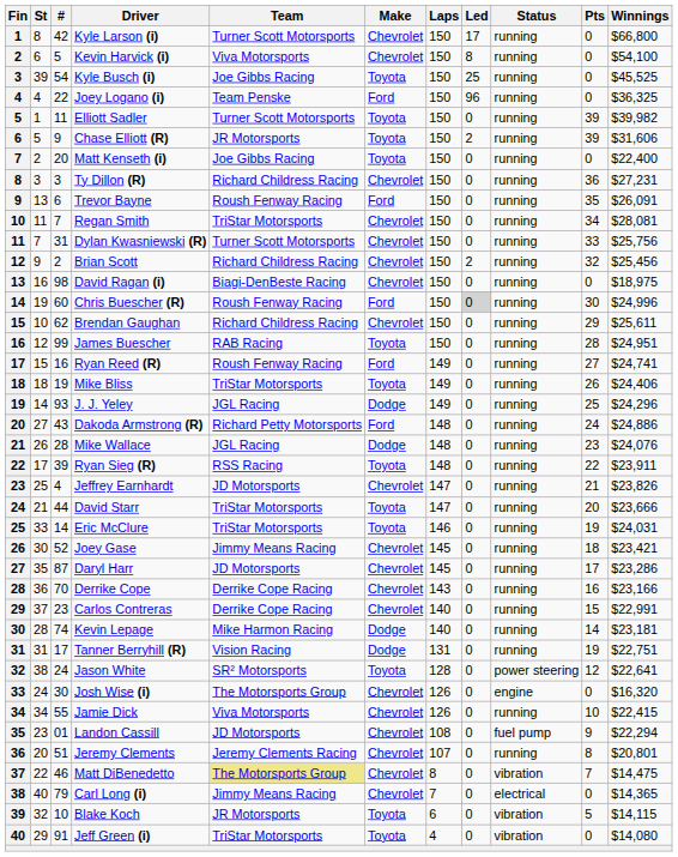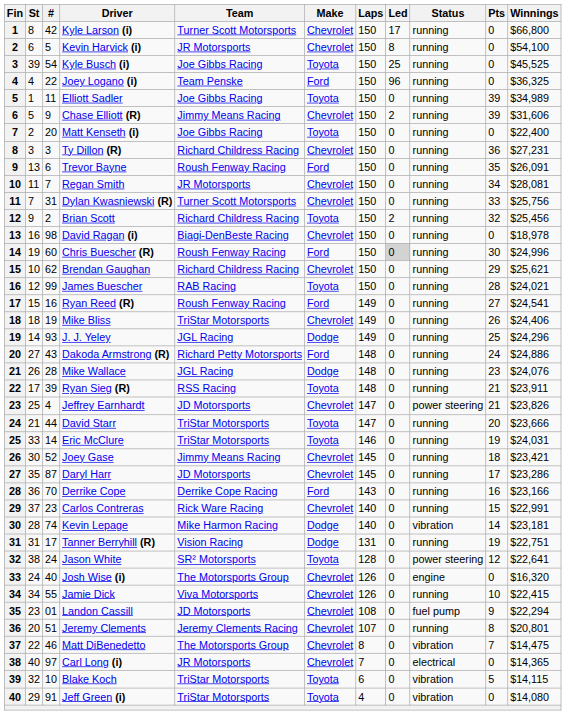 <table class="wikitable" style="font-size:95%">
 <tr>
 <th>Fin</th>
 <th>St</th>
 <th>#</th>
 <th>Driver</th>
 <th>Team</th>
 <th>Make</th>
 <th>Laps</th>
 <th>Led</th>
 <th>Status</th>
 <th>Pts</th>
 <th>Winnings</th>
 </tr>
 <tr>
 <th>1</th>
 <td>8</td>
 <td>42</td>
 <td><a href='#'>Kyle Larson</a> <strong>(i)</strong></td>
 <td><a href='#'>Turner Scott Motorsports</a></td>
 <td><a href='#'>Chevrolet</a></td>
 <td>150</td>
 <td>17</td>
 <td>running</td>
 <td>0</td>
 <td>$66,800</td>
 </tr>
 <tr>
 <th>2</th>
 <td>6</td>
 <td>5</td>
 <td><a href='#'>Kevin Harvick</a> <strong>(i)</strong></td>
-<td><a href='#'>Viva Motorsports</a></td>
+<td><a href='#'>JR Motorsports</a></td>
 <td><a href='#'>Chevrolet</a></td>
 <td>150</td>
 <td>8</td>
 <td>running</td>
 <td>0</td>
 <td>$54,100</td>
 </tr>
 <tr>
 <th>3</th>
 <td>39</td>
 <td>54</td>
 <td><a href='#'>Kyle Busch</a> <strong>(i)</strong></td>
 <td><a href='#'>Joe Gibbs Racing</a></td>
 <td><a href='#'>Toyota</a></td>
 <td>150</td>
 <td>25</td>
 <td>running</td>
 <td>0</td>
 <td>$45,525</td>
 </tr>
 <tr>
 <th>4</th>
 <td>4</td>
 <td>22</td>
 <td><a href='#'>Joey Logano</a> <strong>(i)</strong></td>
 <td><a href='#'>Team Penske</a></td>
 <td><a href='#'>Ford</a></td>
 <td>150</td>
 <td>96</td>
 <td>running</td>
 <td>0</td>
 <td>$36,325</td>
 </tr>
 <tr>
 <th>5</th>
 <td>1</td>
 <td>11</td>
 <td><a href='#'>Elliott Sadler</a></td>
-<td><a href='#'>Turner Scott Motorsports</a></td>
+<td><a href='#'>Joe Gibbs Racing</a></td>
 <td><a href='#'>Toyota</a></td>
 <td>150</td>
 <td>0</td>
 <td>running</td>
 <td>39</td>
-<td>$39,982</td>
+<td>$34,989</td>
 </tr>
 <tr>
 <th>6</th>
 <td>5</td>
 <td>9</td>
 <td><a href='#'>Chase Elliott</a> <strong>(R)</strong></td>
-<td><a href='#'>JR Motorsports</a></td>
-<td><a href='#'>Toyota</a></td>
+<td><a href='#'>Jimmy Means Racing</a></td>
+<td><a href='#'>Chevrolet</a></td>
 <td>150</td>
 <td>2</td>
 <td>running</td>
 <td>39</td>
 <td>$31,606</td>
 </tr>
 <tr>
 <th>7</th>
 <td>2</td>
 <td>20</td>
 <td><a href='#'>Matt Kenseth</a> <strong>(i)</strong></td>
 <td><a href='#'>Joe Gibbs Racing</a></td>
 <td><a href='#'>Toyota</a></td>
 <td>150</td>
 <td>0</td>
 <td>running</td>
 <td>0</td>
 <td>$22,400</td>
 </tr>
 <tr>
 <th>8</th>
 <td>3</td>
 <td>3</td>
 <td><a href='#'>Ty Dillon</a> <strong>(R)</strong></td>
 <td><a href='#'>Richard Childress Racing</a></td>
 <td><a href='#'>Chevrolet</a></td>
 <td>150</td>
 <td>0</td>
 <td>running</td>
 <td>36</td>
 <td>$27,231</td>
 </tr>
 <tr>
 <th>9</th>
 <td>13</td>
 <td>6</td>
 <td><a href='#'>Trevor Bayne</a></td>
 <td><a href='#'>Roush Fenway Racing</a></td>
 <td><a href='#'>Ford</a></td>
 <td>150</td>
 <td>0</td>
 <td>running</td>
 <td>35</td>
 <td>$26,091</td>
 </tr>
 <tr>
 <th>10</th>
 <td>11</td>
 <td>7</td>
 <td><a href='#'>Regan Smith</a></td>
-<td><a href='#'>TriStar Motorsports</a></td>
+<td><a href='#'>JR Motorsports</a></td>
 <td><a href='#'>Chevrolet</a></td>
 <td>150</td>
 <td>0</td>
 <td>running</td>
 <td>34</td>
 <td>$28,081</td>
 </tr>
 <tr>
 <th>11</th>
 <td>7</td>
 <td>31</td>
 <td><a href='#'>Dylan Kwasniewski</a> <strong>(R)</strong></td>
 <td><a href='#'>Turner Scott Motorsports</a></td>
 <td><a href='#'>Chevrolet</a></td>
 <td>150</td>
 <td>0</td>
 <td>running</td>
 <td>33</td>
 <td>$25,756</td>
 </tr>
 <tr>
 <th>12</th>
 <td>9</td>
 <td>2</td>
 <td><a href='#'>Brian Scott</a></td>
 <td><a href='#'>Richard Childress Racing</a></td>
-<td><a href='#'>Chevrolet</a></td>
+<td><a href='#'>Toyota</a></td>
 <td>150</td>
 <td>2</td>
 <td>running</td>
 <td>32</td>
 <td>$25,456</td>
 </tr>
 <tr>
 <th>13</th>
 <td>16</td>
 <td>98</td>
 <td><a href='#'>David Ragan</a> <strong>(i)</strong></td>
 <td><a href='#'>Biagi-DenBeste Racing</a></td>
 <td><a href='#'>Chevrolet</a></td>
 <td>150</td>
 <td>0</td>
 <td>running</td>
 <td>0</td>
-<td>$18,975</td>
+<td>$18,978</td>
 </tr>
 <tr>
 <th>14</th>
 <td>19</td>
 <td>60</td>
 <td><a href='#'>Chris Buescher</a> <strong>(R)</strong></td>
 <td><a href='#'>Roush Fenway Racing</a></td>
 <td><a href='#'>Ford</a></td>
 <td>150</td>
 <td style="background: lightgrey;">0</td>
 <td>running</td>
 <td>30</td>
 <td>$24,996</td>
 </tr>
 <tr>
 <th>15</th>
 <td>10</td>
 <td>62</td>
 <td><a href='#'>Brendan Gaughan</a></td>
 <td><a href='#'>Richard Childress Racing</a></td>
 <td><a href='#'>Chevrolet</a></td>
 <td>150</td>
 <td>0</td>
 <td>running</td>
 <td>29</td>
-<td>$25,611</td>
+<td>$25,621</td>
 </tr>
 <tr>
 <th>16</th>
 <td>12</td>
 <td>99</td>
 <td><a href='#'>James Buescher</a></td>
 <td><a href='#'>RAB Racing</a></td>
 <td><a href='#'>Toyota</a></td>
 <td>150</td>
 <td>0</td>
 <td>running</td>
 <td>28</td>
-<td>$24,951</td>
+<td>$24,021</td>
 </tr>
 <tr>
 <th>17</th>
 <td>15</td>
 <td>16</td>
 <td><a href='#'>Ryan Reed</a> <strong>(R)</strong></td>
 <td><a href='#'>Roush Fenway Racing</a></td>
 <td><a href='#'>Ford</a></td>
 <td>149</td>
 <td>0</td>
 <td>running</td>
 <td>27</td>
-<td>$24,741</td>
+<td>$24,541</td>
 </tr>
 <tr>
 <th>18</th>
 <td>18</td>
 <td>19</td>
 <td><a href='#'>Mike Bliss</a></td>
 <td><a href='#'>TriStar Motorsports</a></td>
-<td><a href='#'>Toyota</a></td>
+<td><a href='#'>Chevrolet</a></td>
 <td>149</td>
 <td>0</td>
 <td>running</td>
 <td>26</td>
 <td>$24,406</td>
 </tr>
 <tr>
 <th>19</th>
 <td>14</td>
 <td>93</td>
 <td><a href='#'>J. J. Yeley</a></td>
 <td><a href='#'>JGL Racing</a></td>
 <td><a href='#'>Dodge</a></td>
 <td>149</td>
 <td>0</td>
 <td>running</td>
 <td>25</td>
 <td>$24,296</td>
 </tr>
 <tr>
 <th>20</th>
 <td>27</td>
 <td>43</td>
 <td><a href='#'>Dakoda Armstrong</a> <strong>(R)</strong></td>
 <td><a href='#'>Richard Petty Motorsports</a></td>
 <td><a href='#'>Ford</a></td>
 <td>148</td>
 <td>0</td>
 <td>running</td>
 <td>24</td>
 <td>$24,886</td>
 </tr>
 <tr>
 <th>21</th>
 <td>26</td>
 <td>28</td>
 <td><a href='#'>Mike Wallace</a></td>
 <td><a href='#'>JGL Racing</a></td>
 <td><a href='#'>Dodge</a></td>
 <td>148</td>
 <td>0</td>
 <td>running</td>
 <td>23</td>
 <td>$24,076</td>
 </tr>
 <tr>
 <th>22</th>
 <td>17</td>
 <td>39</td>
 <td><a href='#'>Ryan Sieg</a> <strong>(R)</strong></td>
 <td><a href='#'>RSS Racing</a></td>
 <td><a href='#'>Toyota</a></td>
 <td>148</td>
 <td>0</td>
 <td>running</td>
-<td>22</td>
+<td>21</td>
 <td>$23,911</td>
 </tr>
 <tr>
 <th>23</th>
 <td>25</td>
 <td>4</td>
 <td><a href='#'>Jeffrey Earnhardt</a></td>
 <td><a href='#'>JD Motorsports</a></td>
 <td><a href='#'>Chevrolet</a></td>
 <td>147</td>
 <td>0</td>
-<td>running</td>
+<td>power steering</td>
 <td>21</td>
 <td>$23,826</td>
 </tr>
 <tr>
 <th>24</th>
 <td>21</td>
 <td>44</td>
 <td><a href='#'>David Starr</a></td>
 <td><a href='#'>TriStar Motorsports</a></td>
 <td><a href='#'>Toyota</a></td>
 <td>147</td>
 <td>0</td>
 <td>running</td>
 <td>20</td>
 <td>$23,666</td>
 </tr>
 <tr>
 <th>25</th>
 <td>33</td>
 <td>14</td>
 <td><a href='#'>Eric McClure</a></td>
 <td><a href='#'>TriStar Motorsports</a></td>
 <td><a href='#'>Toyota</a></td>
 <td>146</td>
 <td>0</td>
 <td>running</td>
 <td>19</td>
 <td>$24,031</td>
 </tr>
 <tr>
 <th>26</th>
 <td>30</td>
 <td>52</td>
 <td><a href='#'>Joey Gase</a></td>
 <td><a href='#'>Jimmy Means Racing</a></td>
 <td><a href='#'>Chevrolet</a></td>
 <td>145</td>
 <td>0</td>
 <td>running</td>
 <td>18</td>
 <td>$23,421</td>
 </tr>
 <tr>
 <th>27</th>
 <td>35</td>
 <td>87</td>
 <td><a href='#'>Daryl Harr</a></td>
 <td><a href='#'>JD Motorsports</a></td>
 <td><a href='#'>Chevrolet</a></td>
 <td>145</td>
 <td>0</td>
 <td>running</td>
 <td>17</td>
 <td>$23,286</td>
 </tr>
 <tr>
 <th>28</th>
 <td>36</td>
 <td>70</td>
 <td><a href='#'>Derrike Cope</a></td>
 <td><a href='#'>Derrike Cope Racing</a></td>
-<td><a href='#'>Chevrolet</a></td>
+<td><a href='#'>Ford</a></td>
 <td>143</td>
 <td>0</td>
 <td>running</td>
 <td>16</td>
 <td>$23,166</td>
 </tr>
 <tr>
 <th>29</th>
 <td>37</td>
 <td>23</td>
 <td><a href='#'>Carlos Contreras</a></td>
-<td><a href='#'>Derrike Cope Racing</a></td>
+<td><a href='#'>Rick Ware Racing</a></td>
 <td><a href='#'>Chevrolet</a></td>
 <td>140</td>
 <td>0</td>
 <td>running</td>
 <td>15</td>
 <td>$22,991</td>
 </tr>
 <tr>
 <th>30</th>
 <td>28</td>
 <td>74</td>
 <td><a href='#'>Kevin Lepage</a></td>
 <td><a href='#'>Mike Harmon Racing</a></td>
 <td><a href='#'>Dodge</a></td>
 <td>140</td>
 <td>0</td>
-<td>running</td>
+<td>vibration</td>
 <td>14</td>
 <td>$23,181</td>
 </tr>
 <tr>
 <th>31</th>
 <td>31</td>
 <td>17</td>
 <td><a href='#'>Tanner Berryhill</a> <strong>(R)</strong></td>
 <td><a href='#'>Vision Racing</a></td>
 <td><a href='#'>Dodge</a></td>
 <td>131</td>
 <td>0</td>
 <td>running</td>
 <td>19</td>
 <td>$22,751</td>
 </tr>
 <tr>
 <th>32</th>
 <td>38</td>
 <td>24</td>
 <td><a href='#'>Jason White</a></td>
 <td><a href='#'>SR² Motorsports</a></td>
 <td><a href='#'>Toyota</a></td>
 <td>128</td>
 <td>0</td>
 <td>power steering</td>
 <td>12</td>
 <td>$22,641</td>
 </tr>
 <tr>
 <th>33</th>
 <td>24</td>
-<td>30</td>
+<td>40</td>
 <td><a href='#'>Josh Wise</a> <strong>(i)</strong></td>
 <td><a href='#'>The Motorsports Group</a></td>
 <td><a href='#'>Chevrolet</a></td>
 <td>126</td>
 <td>0</td>
 <td>engine</td>
 <td>0</td>
 <td>$16,320</td>
 </tr>
 <tr>
 <th>34</th>
 <td>34</td>
 <td>55</td>
 <td><a href='#'>Jamie Dick</a></td>
 <td><a href='#'>Viva Motorsports</a></td>
 <td><a href='#'>Chevrolet</a></td>
 <td>126</td>
 <td>0</td>
 <td>running</td>
 <td>10</td>
 <td>$22,415</td>
 </tr>
 <tr>
 <th>35</th>
 <td>23</td>
 <td>01</td>
 <td><a href='#'>Landon Cassill</a></td>
 <td><a href='#'>JD Motorsports</a></td>
 <td><a href='#'>Chevrolet</a></td>
 <td>108</td>
 <td>0</td>
 <td>fuel pump</td>
 <td>9</td>
 <td>$22,294</td>
 </tr>
 <tr>
 <th>36</th>
 <td>20</td>
 <td>51</td>
 <td><a href='#'>Jeremy Clements</a></td>
 <td><a href='#'>Jeremy Clements Racing</a></td>
 <td><a href='#'>Chevrolet</a></td>
 <td>107</td>
 <td>0</td>
 <td>running</td>
 <td>8</td>
 <td>$20,801</td>
 </tr>
 <tr>
 <th>37</th>
 <td>22</td>
 <td>46</td>
 <td><a href='#'>Matt DiBenedetto</a></td>
-<td style="background: khaki;"><a href='#'>The Motorsports Group</a></td>
+<td><a href='#'>The Motorsports Group</a></td>
 <td><a href='#'>Chevrolet</a></td>
 <td>8</td>
 <td>0</td>
 <td>vibration</td>
 <td>7</td>
 <td>$14,475</td>
 </tr>
 <tr>
 <th>38</th>
 <td>40</td>
-<td>79</td>
+<td>97</td>
 <td><a href='#'>Carl Long</a> <strong>(i)</strong></td>
-<td><a href='#'>Jimmy Means Racing</a></td>
+<td><a href='#'>JR Motorsports</a></td>
 <td><a href='#'>Chevrolet</a></td>
 <td>7</td>
 <td>0</td>
 <td>electrical</td>
 <td>0</td>
 <td>$14,365</td>
 </tr>
 <tr>
 <th>39</th>
 <td>32</td>
 <td>10</td>
 <td><a href='#'>Blake Koch</a></td>
-<td><a href='#'>JR Motorsports</a></td>
+<td><a href='#'>TriStar Motorsports</a></td>
 <td><a href='#'>Toyota</a></td>
 <td>6</td>
 <td>0</td>
 <td>vibration</td>
 <td>5</td>
 <td>$14,115</td>
 </tr>
 <tr>
 <th>40</th>
 <td>29</td>
 <td>91</td>
 <td><a href='#'>Jeff Green</a> <strong>(i)</strong></td>
 <td><a href='#'>TriStar Motorsports</a></td>
 <td><a href='#'>Toyota</a></td>
 <td>4</td>
 <td>0</td>
 <td>vibration</td>
 <td>0</td>
 <td>$14,080</td>
 </tr>
 <tr>
 <th colspan="11"></th>
 </tr>
 </table>
